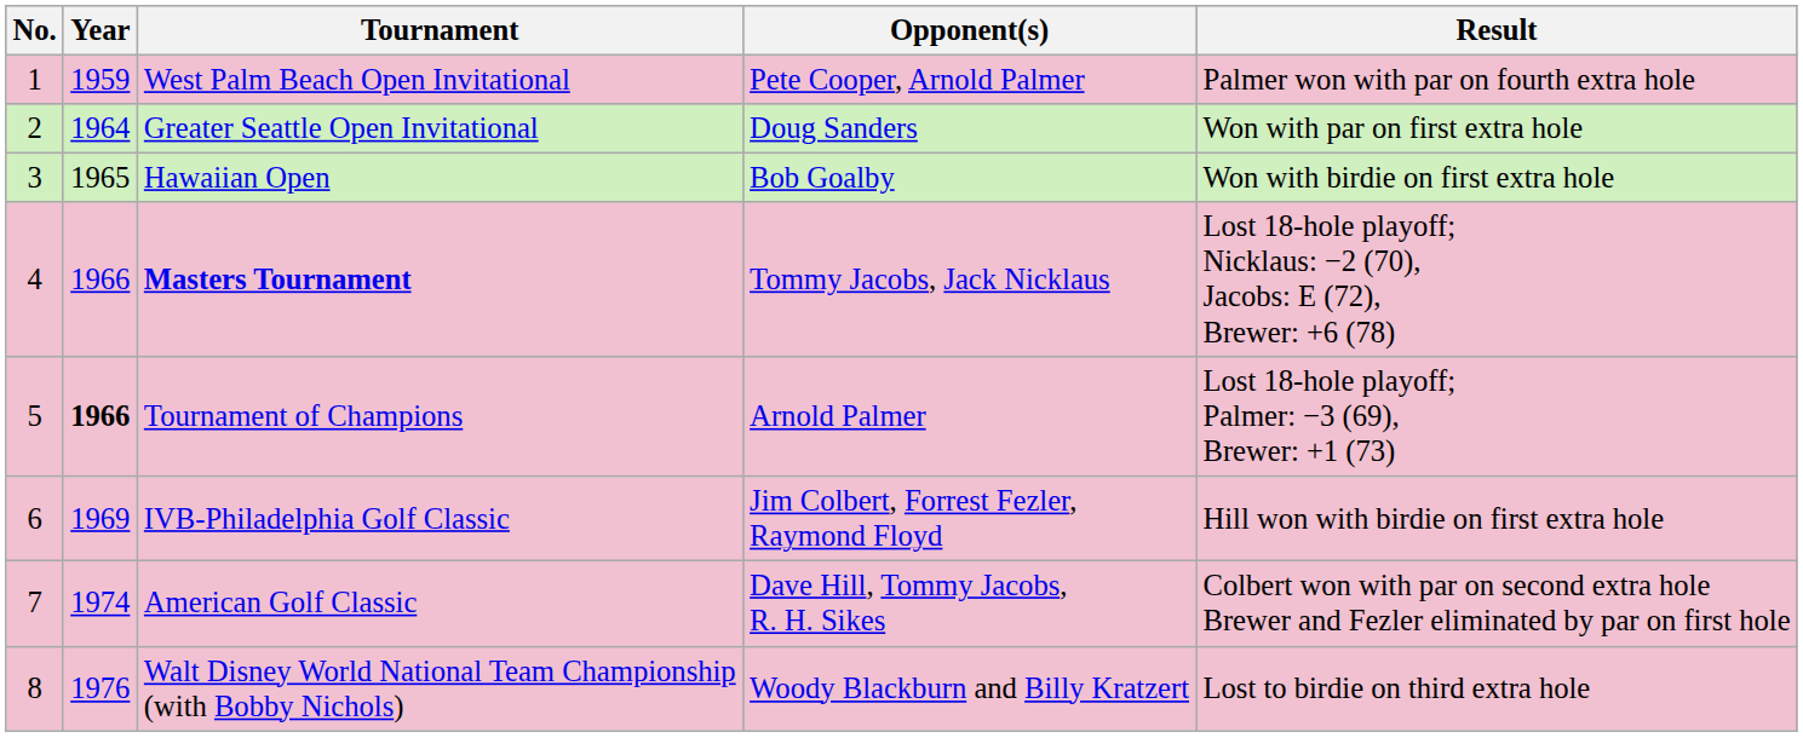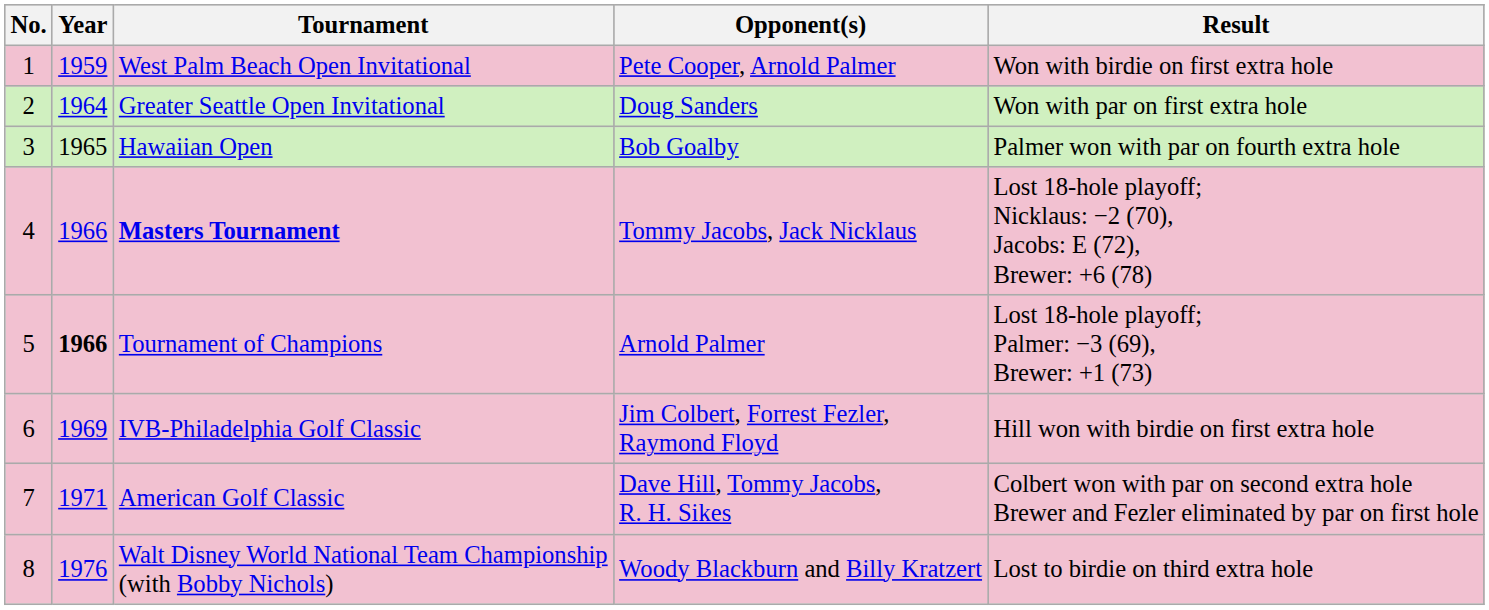 <table class="wikitable" style="font-size:95%;">
 <tr>
 <th>No.</th>
 <th>Year</th>
 <th>Tournament</th>
 <th>Opponent(s)</th>
 <th>Result</th>
 </tr>
 <tr style="background:#F2C1D1;">
 <td align=center>1</td>
 <td><a href='#'>1959</a></td>
 <td><a href='#'>West Palm Beach Open Invitational</a></td>
 <td> <a href='#'>Pete Cooper</a>,  <a href='#'>Arnold Palmer</a></td>
-<td>Palmer won with par on fourth extra hole</td>
+<td>Won with birdie on first extra hole</td>
 </tr>
 <tr style="background:#D0F0C0;">
 <td align=center>2</td>
 <td><a href='#'>1964</a></td>
 <td><a href='#'>Greater Seattle Open Invitational</a></td>
 <td> <a href='#'>Doug Sanders</a></td>
 <td>Won with par on first extra hole</td>
 </tr>
 <tr style="background:#D0F0C0;">
 <td align=center>3</td>
 <td>1965</td>
 <td><a href='#'>Hawaiian Open</a></td>
 <td> <a href='#'>Bob Goalby</a></td>
-<td>Won with birdie on first extra hole</td>
+<td>Palmer won with par on fourth extra hole</td>
 </tr>
 <tr style="background:#F2C1D1;">
 <td align=center>4</td>
 <td><a href='#'>1966</a></td>
 <td><strong><a href='#'>Masters Tournament</a></strong></td>
 <td> <a href='#'>Tommy Jacobs</a>,  <a href='#'>Jack Nicklaus</a></td>
 <td>Lost 18-hole playoff;<br>Nicklaus: −2 (70),<br>Jacobs: E (72),<br>Brewer: +6 (78)</td>
 </tr>
 <tr style="background:#F2C1D1;">
 <td align=center>5</td>
 <td><strong>1966</strong></td>
 <td><a href='#'>Tournament of Champions</a></td>
 <td> <a href='#'>Arnold Palmer</a></td>
 <td>Lost 18-hole playoff;<br>Palmer: −3 (69),<br>Brewer: +1 (73)</td>
 </tr>
 <tr style="background:#F2C1D1;">
 <td align=center>6</td>
 <td><a href='#'>1969</a></td>
 <td><a href='#'>IVB-Philadelphia Golf Classic</a></td>
 <td> <a href='#'>Jim Colbert</a>,  <a href='#'>Forrest Fezler</a>,<br> <a href='#'>Raymond Floyd</a></td>
 <td>Hill won with birdie on first extra hole</td>
 </tr>
 <tr style="background:#F2C1D1;">
 <td align=center>7</td>
-<td><a href='#'>1974</a></td>
+<td><a href='#'>1971</a></td>
 <td><a href='#'>American Golf Classic</a></td>
 <td> <a href='#'>Dave Hill</a>,  <a href='#'>Tommy Jacobs</a>,<br> <a href='#'>R. H. Sikes</a></td>
 <td>Colbert won with par on second extra hole<br>Brewer and Fezler eliminated by par on first hole</td>
 </tr>
 <tr style="background:#F2C1D1;">
 <td align=center>8</td>
 <td><a href='#'>1976</a></td>
 <td><a href='#'>Walt Disney World National Team Championship</a><br>(with  <a href='#'>Bobby Nichols</a>)</td>
 <td> <a href='#'>Woody Blackburn</a> and  <a href='#'>Billy Kratzert</a></td>
 <td>Lost to birdie on third extra hole</td>
 </tr>
 </table>
